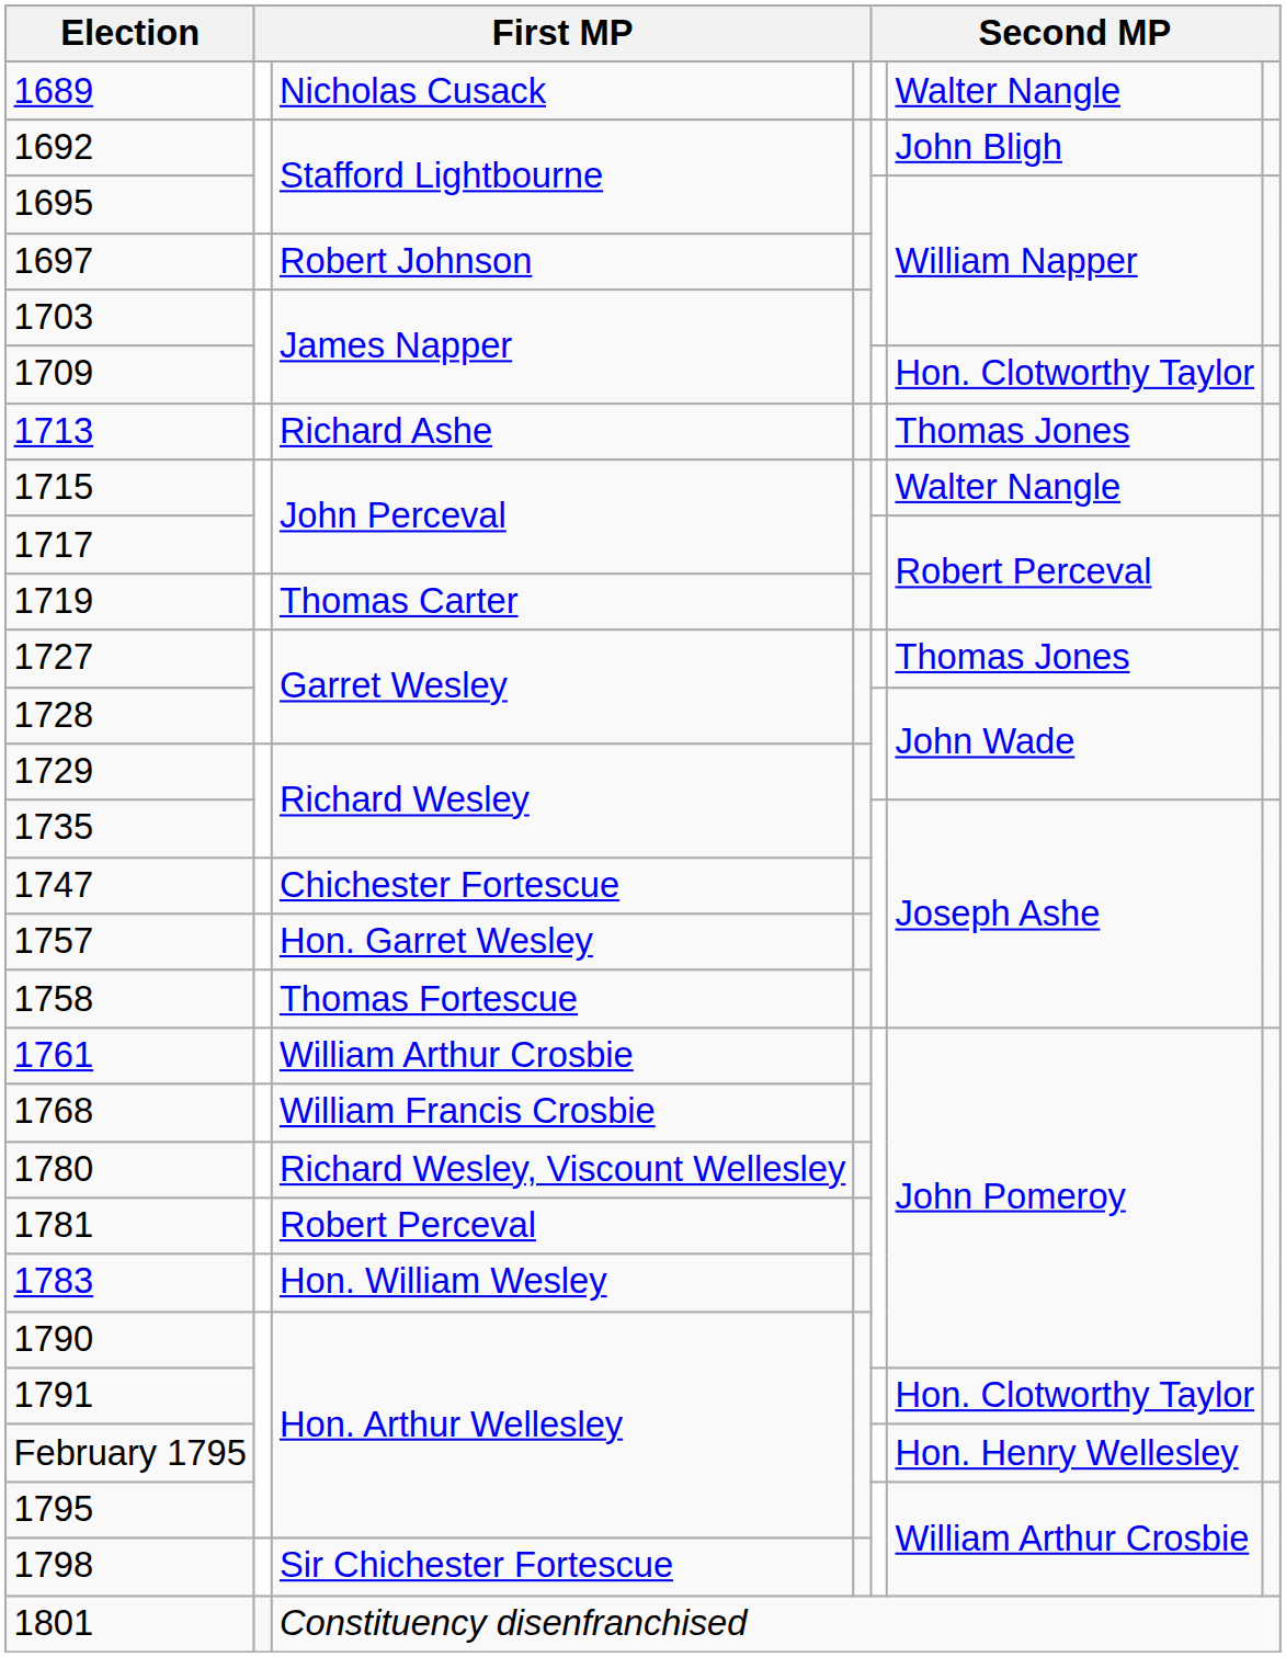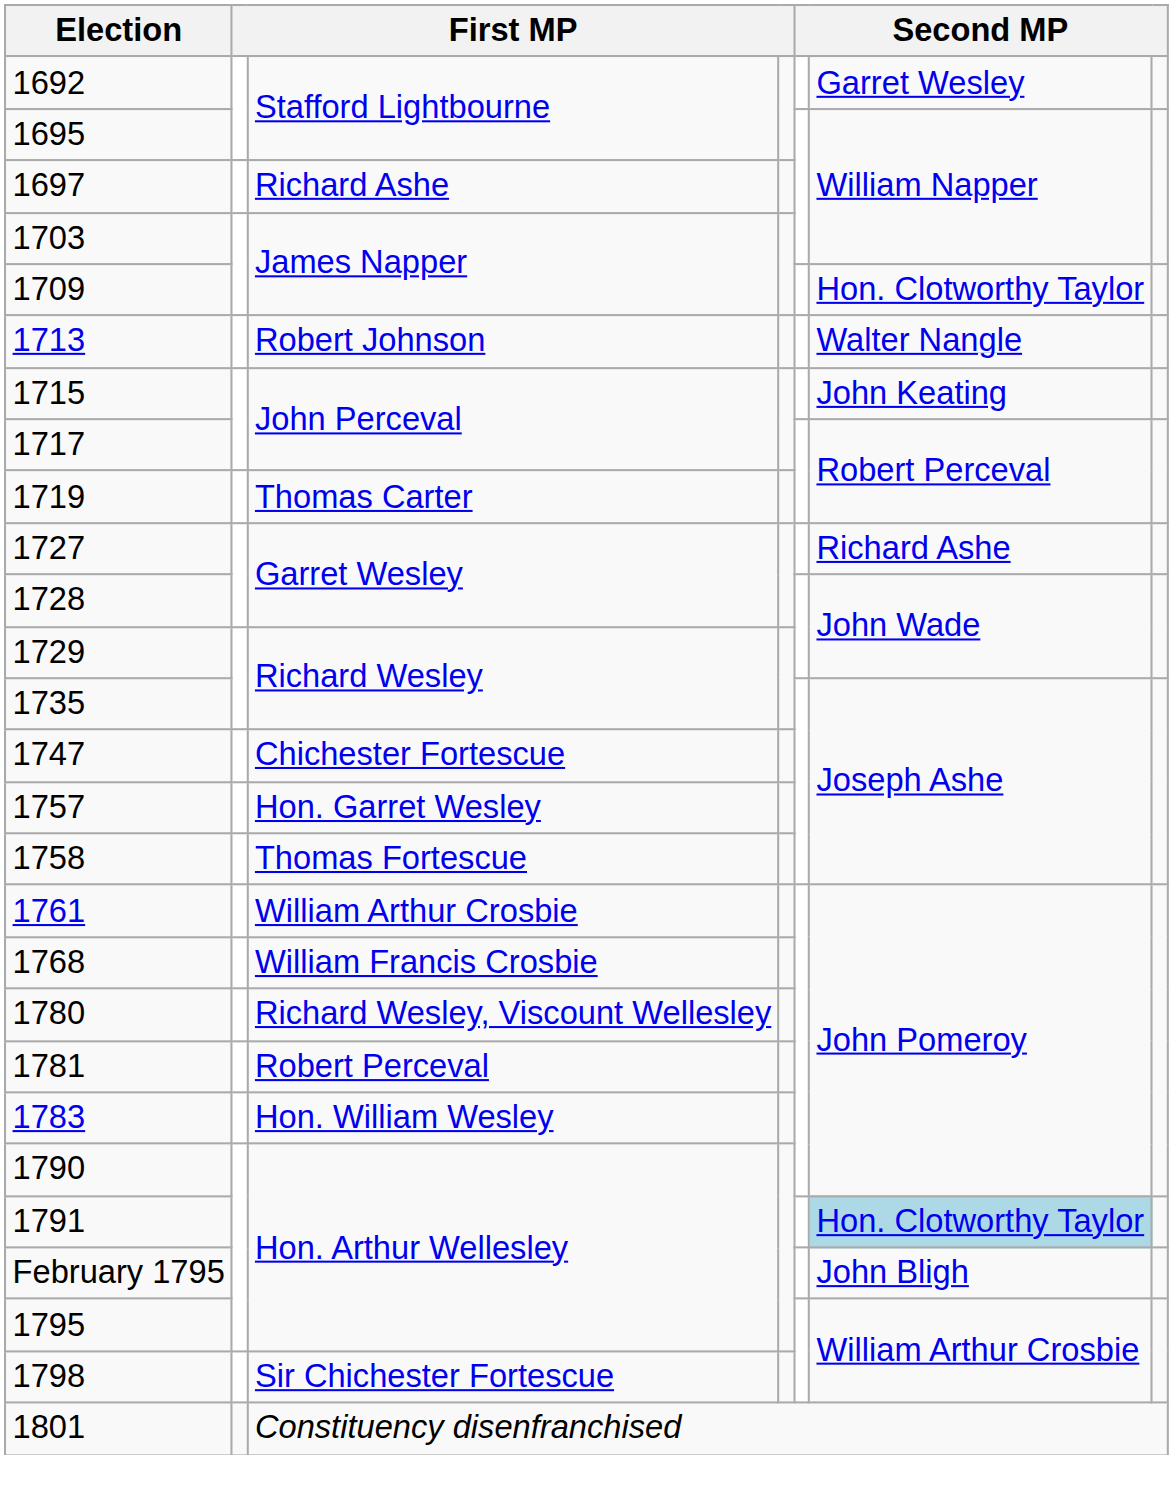 <table class="wikitable">
 <tr>
 <th>Election</th>
 <th colspan=3>First MP</th>
 <th colspan=3>Second MP</th>
 </tr>
 <tr>
-<td><a href='#'>1689</a></td>
-<td style="background-color: white"></td>
-<td><a href='#'>Nicholas Cusack</a></td>
-<td></td>
-<td style="background-color: white"></td>
-<td><a href='#'>Walter Nangle</a></td>
-<td></td>
-</tr>
-<tr>
 <td>1692</td>
 <td rowspan="2" style="background-color: white"></td>
 <td rowspan="2"><a href='#'>Stafford Lightbourne</a></td>
 <td rowspan="2"></td>
 <td style="background-color: white"></td>
-<td><a href='#'>John Bligh</a></td>
+<td><a href='#'>Garret Wesley</a></td>
 <td></td>
 </tr>
 <tr>
 <td>1695</td>
 <td rowspan="3" style="background-color: white"></td>
 <td rowspan="3"><a href='#'>William Napper</a></td>
 <td rowspan="3"></td>
 </tr>
 <tr>
 <td>1697</td>
 <td style="background-color: white"></td>
-<td><a href='#'>Robert Johnson</a></td>
+<td><a href='#'>Richard Ashe</a></td>
 <td></td>
 </tr>
 <tr>
 <td>1703</td>
 <td rowspan="2" style="background-color: white"></td>
 <td rowspan="2"><a href='#'>James Napper</a></td>
 <td rowspan="2"></td>
 </tr>
 <tr>
 <td>1709</td>
 <td style="background-color: white"></td>
 <td><a href='#'>Hon. Clotworthy Taylor</a></td>
 <td></td>
 </tr>
 <tr>
 <td><a href='#'>1713</a></td>
 <td style="background-color: white"></td>
-<td><a href='#'>Richard Ashe</a></td>
+<td><a href='#'>Robert Johnson</a></td>
 <td></td>
 <td style="background-color: white"></td>
-<td><a href='#'>Thomas Jones</a></td>
+<td><a href='#'>Walter Nangle</a></td>
 <td></td>
 </tr>
 <tr>
 <td>1715</td>
 <td rowspan="2" style="background-color: white"></td>
 <td rowspan="2"><a href='#'>John Perceval</a></td>
 <td rowspan="2"></td>
 <td style="background-color: white"></td>
-<td><a href='#'>Walter Nangle</a></td>
+<td><a href='#'>John Keating</a></td>
 <td></td>
 </tr>
 <tr>
 <td>1717</td>
 <td rowspan="2" style="background-color: white"></td>
 <td rowspan="2"><a href='#'>Robert Perceval</a></td>
 <td rowspan="2"></td>
 </tr>
 <tr>
 <td>1719</td>
 <td style="background-color: white"></td>
 <td><a href='#'>Thomas Carter</a></td>
 <td></td>
 </tr>
 <tr>
 <td>1727</td>
 <td rowspan="2" style="background-color: white"></td>
 <td rowspan="2"><a href='#'>Garret Wesley</a></td>
 <td rowspan="2"></td>
 <td style="background-color: white"></td>
-<td><a href='#'>Thomas Jones</a></td>
+<td><a href='#'>Richard Ashe</a></td>
 <td></td>
 </tr>
 <tr>
 <td>1728</td>
 <td rowspan="2" style="background-color: white"></td>
 <td rowspan="2"><a href='#'>John Wade</a></td>
 <td rowspan="2"></td>
 </tr>
 <tr>
 <td>1729</td>
 <td rowspan="2" style="background-color: white"></td>
 <td rowspan="2"><a href='#'>Richard Wesley</a></td>
 <td rowspan="2"></td>
 </tr>
 <tr>
 <td>1735</td>
 <td rowspan="4" style="background-color: white"></td>
 <td rowspan="4"><a href='#'>Joseph Ashe</a></td>
 <td rowspan="4"></td>
 </tr>
 <tr>
 <td>1747</td>
 <td style="background-color: white"></td>
 <td><a href='#'>Chichester Fortescue</a></td>
 <td></td>
 </tr>
 <tr>
 <td>1757</td>
 <td style="background-color: white"></td>
 <td><a href='#'>Hon. Garret Wesley</a></td>
 <td></td>
 </tr>
 <tr>
 <td>1758</td>
 <td style="background-color: white"></td>
 <td><a href='#'>Thomas Fortescue</a></td>
 <td></td>
 </tr>
 <tr>
 <td><a href='#'>1761</a></td>
 <td style="background-color: white"></td>
 <td><a href='#'>William Arthur Crosbie</a></td>
 <td></td>
 <td rowspan="6" style="background-color: white"></td>
 <td rowspan="6"><a href='#'>John Pomeroy</a></td>
 <td rowspan="6"></td>
 </tr>
 <tr>
 <td>1768</td>
 <td style="background-color: white"></td>
 <td><a href='#'>William Francis Crosbie</a></td>
 <td></td>
 </tr>
 <tr>
 <td>1780</td>
 <td style="background-color: white"></td>
 <td><a href='#'>Richard Wesley, Viscount Wellesley</a></td>
 <td></td>
 </tr>
 <tr>
 <td>1781</td>
 <td style="background-color: white"></td>
 <td><a href='#'>Robert Perceval</a></td>
 <td></td>
 </tr>
 <tr>
 <td><a href='#'>1783</a></td>
 <td style="background-color: white"></td>
 <td><a href='#'>Hon. William Wesley</a></td>
 <td></td>
 </tr>
 <tr>
 <td>1790</td>
 <td rowspan="4" style="background-color: white"></td>
 <td rowspan="4"><a href='#'>Hon. Arthur Wellesley</a></td>
 <td rowspan="4"></td>
 </tr>
 <tr>
 <td>1791</td>
 <td style="background-color: white"></td>
-<td><a href='#'>Hon. Clotworthy Taylor</a></td>
+<td style="background: lightblue;"><a href='#'>Hon. Clotworthy Taylor</a></td>
 <td></td>
 </tr>
 <tr>
 <td>February 1795</td>
 <td style="background-color: white"></td>
-<td><a href='#'>Hon. Henry Wellesley</a></td>
+<td><a href='#'>John Bligh</a></td>
 <td></td>
 </tr>
 <tr>
 <td>1795</td>
 <td rowspan="2" style="background-color: white"></td>
 <td rowspan="2"><a href='#'>William Arthur Crosbie</a></td>
 <td rowspan="2"></td>
 </tr>
 <tr>
 <td>1798</td>
 <td style="background-color: white"></td>
 <td><a href='#'>Sir Chichester Fortescue</a> </td>
 <td></td>
 </tr>
 <tr>
 <td>1801</td>
 <td></td>
 <td colspan= "5"><em>Constituency disenfranchised</em></td>
 </tr>
 </table>
